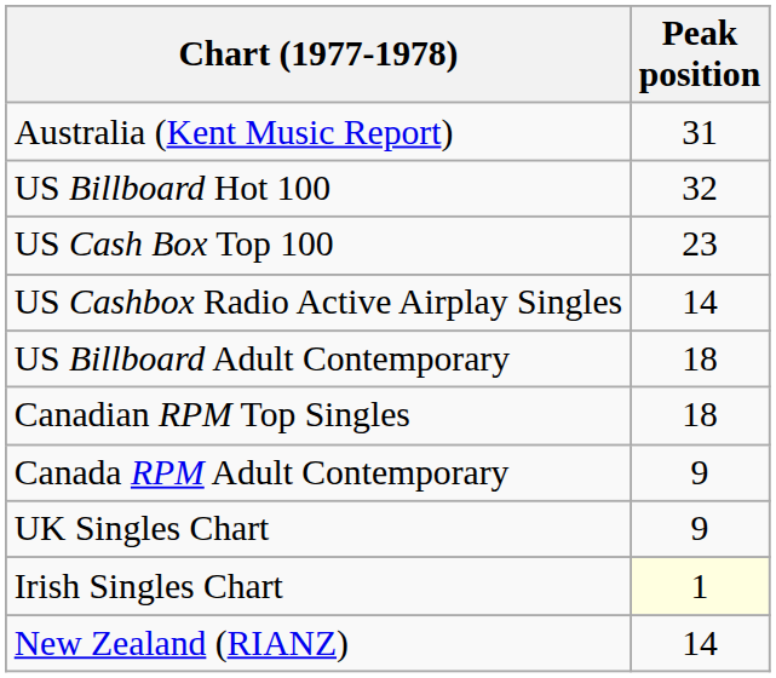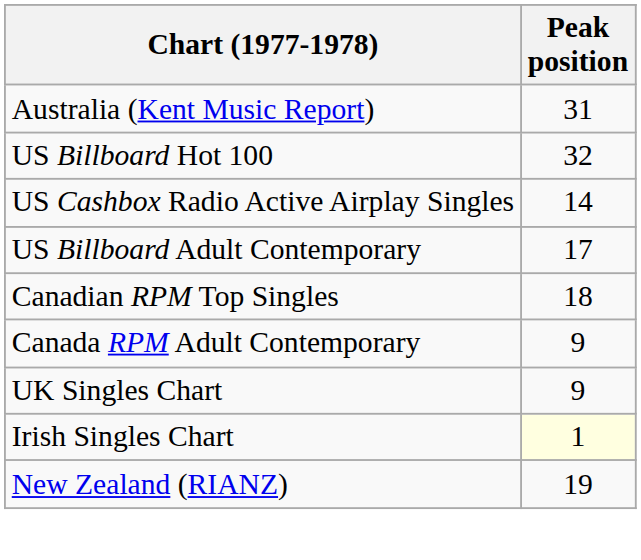 <table class="wikitable sortable">
 <tr>
 <th>Chart (1977-1978)</th>
 <th style="text-align:center;">Peak<br>position</th>
 </tr>
 <tr>
 <td>Australia (<a href='#'>Kent Music Report</a>)</td>
 <td style="text-align:center;">31</td>
 </tr>
 <tr>
 <td>US <em>Billboard</em> Hot 100</td>
 <td style="text-align:center;">32</td>
 </tr>
 <tr>
-<td>US <em>Cash Box</em> Top 100</td>
-<td style="text-align:center;">23</td>
-</tr>
-<tr>
 <td>US <em>Cashbox</em> Radio Active Airplay Singles</td>
 <td style="text-align:center;">14</td>
 </tr>
 <tr>
 <td>US <em>Billboard</em> Adult Contemporary</td>
-<td style="text-align:center;">18</td>
+<td style="text-align:center;">17</td>
 </tr>
 <tr>
 <td>Canadian <em>RPM</em> Top Singles </td>
 <td style="text-align:center;">18</td>
 </tr>
 <tr>
 <td>Canada <em><a href='#'>RPM</a></em> Adult Contemporary</td>
 <td style="text-align:center;">9</td>
 </tr>
 <tr>
 <td>UK Singles Chart</td>
 <td style="text-align:center;">9</td>
 </tr>
 <tr>
 <td>Irish Singles Chart</td>
 <td style="background: lightyellow; text-align:center;">1</td>
 </tr>
 <tr>
 <td><a href='#'>New Zealand</a> (<a href='#'>RIANZ</a>)</td>
-<td style="text-align:center;">14</td>
+<td style="text-align:center;">19</td>
 </tr>
 </table>
